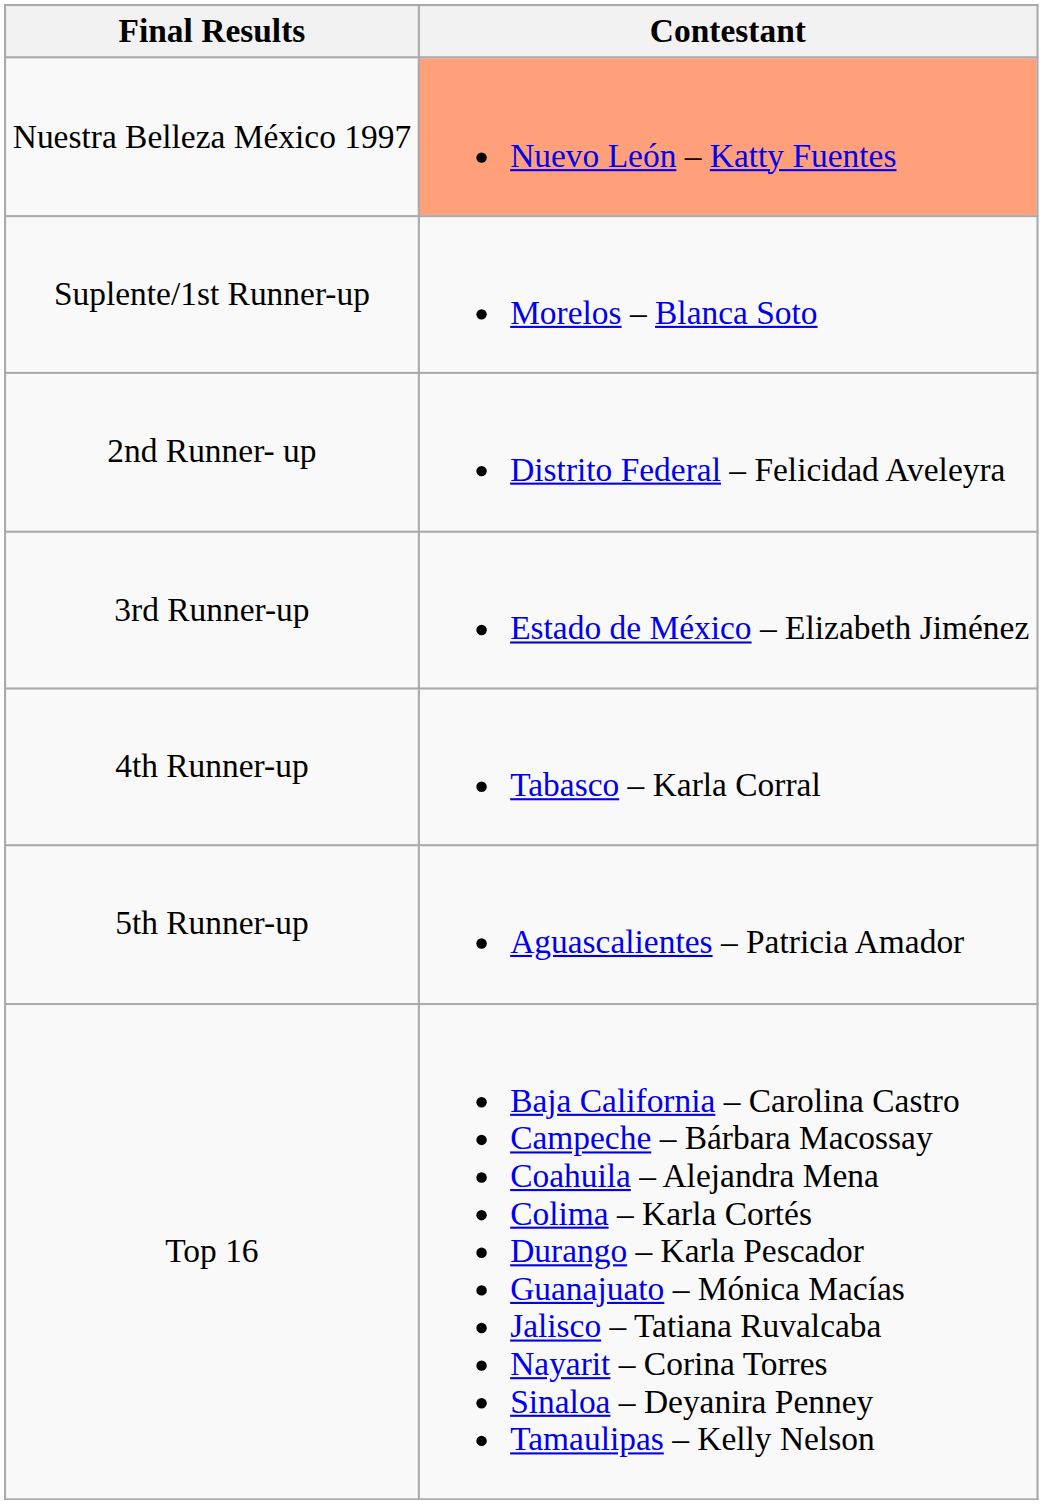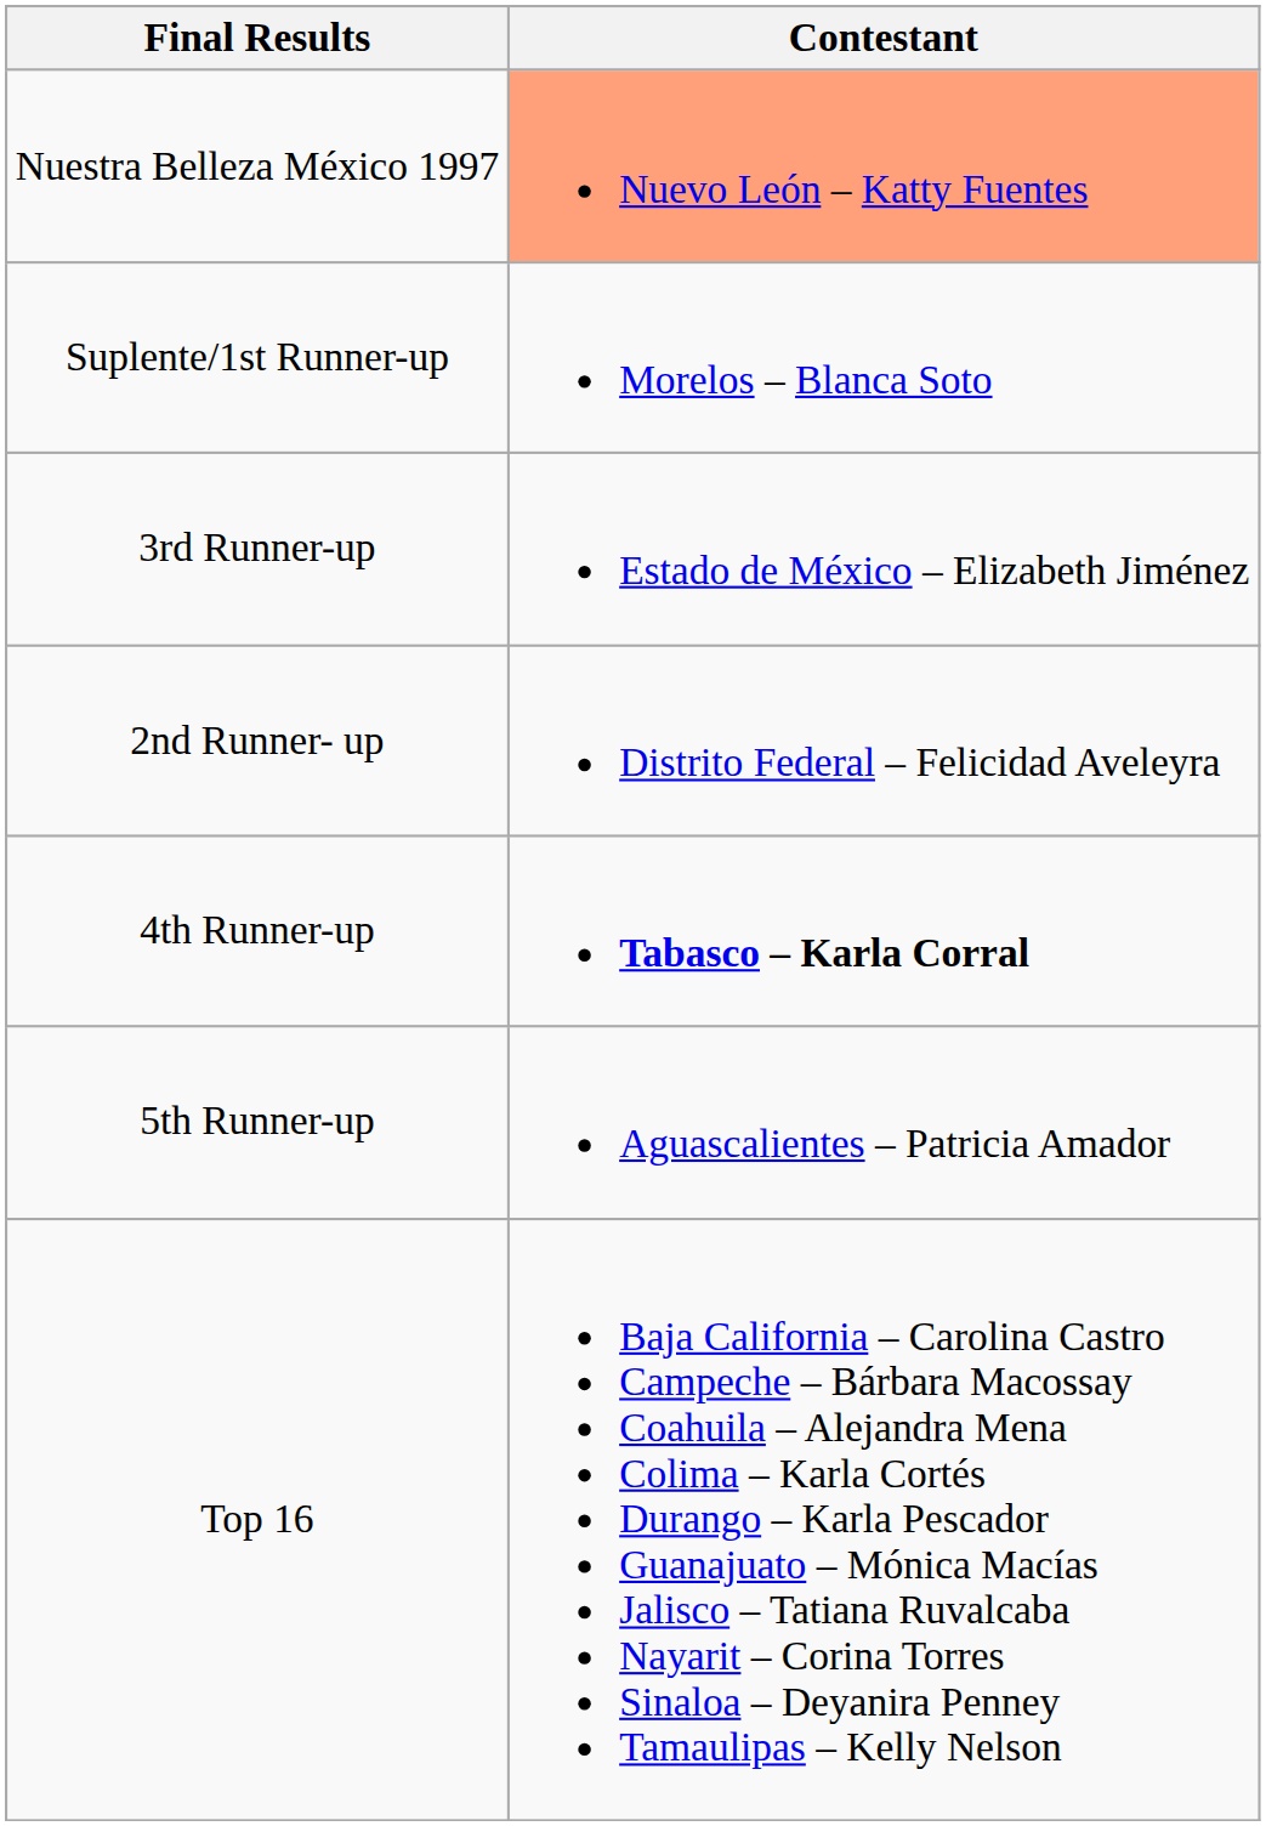 <table class="wikitable">
 <tr>
 <th>Final Results</th>
 <th>Contestant</th>
 </tr>
 <tr>
 <td align="center">Nuestra Belleza México 1997</td>
 <td style="background: lightsalmon;"><br><ul><li> <a href='#'>Nuevo León</a> – <a href='#'>Katty Fuentes</a></li></ul></td>
 </tr>
 <tr>
 <td align="center">Suplente/1st Runner-up</td>
 <td><br><ul><li> <a href='#'>Morelos</a> – <a href='#'>Blanca Soto</a></li></ul></td>
 </tr>
 <tr>
+<td align="center">3rd Runner-up</td>
+<td><br><ul><li> <a href='#'>Estado de México</a> – Elizabeth Jiménez</li></ul></td>
+</tr>
+<tr>
 <td align="center">2nd Runner- up</td>
 <td><br><ul><li> <a href='#'>Distrito Federal</a> – Felicidad Aveleyra</li></ul></td>
 </tr>
 <tr>
-<td align="center">3rd Runner-up</td>
-<td><br><ul><li> <a href='#'>Estado de México</a> – Elizabeth Jiménez</li></ul></td>
-</tr>
-<tr>
 <td align="center">4th Runner-up</td>
-<td><br><ul><li> <a href='#'>Tabasco</a> – Karla Corral</li></ul></td>
+<td><strong><br><ul><li> <a href='#'>Tabasco</a> – Karla Corral</li></ul></strong></td>
 </tr>
 <tr>
 <td align="center">5th Runner-up</td>
 <td><br><ul><li> <a href='#'>Aguascalientes</a> – Patricia Amador</li></ul></td>
 </tr>
 <tr>
 <td align="center">Top 16</td>
 <td><br><ul><li> <a href='#'>Baja California</a> – Carolina Castro</li><li> <a href='#'>Campeche</a> – Bárbara Macossay</li><li> <a href='#'>Coahuila</a> – Alejandra Mena</li><li> <a href='#'>Colima</a> – Karla Cortés</li><li> <a href='#'>Durango</a> – Karla Pescador</li><li> <a href='#'>Guanajuato</a> – Mónica Macías</li><li> <a href='#'>Jalisco</a> – Tatiana Ruvalcaba</li><li> <a href='#'>Nayarit</a> – Corina Torres</li><li> <a href='#'>Sinaloa</a> – Deyanira Penney</li><li> <a href='#'>Tamaulipas</a> – Kelly Nelson</li></ul></td>
 </tr>
 </table>
